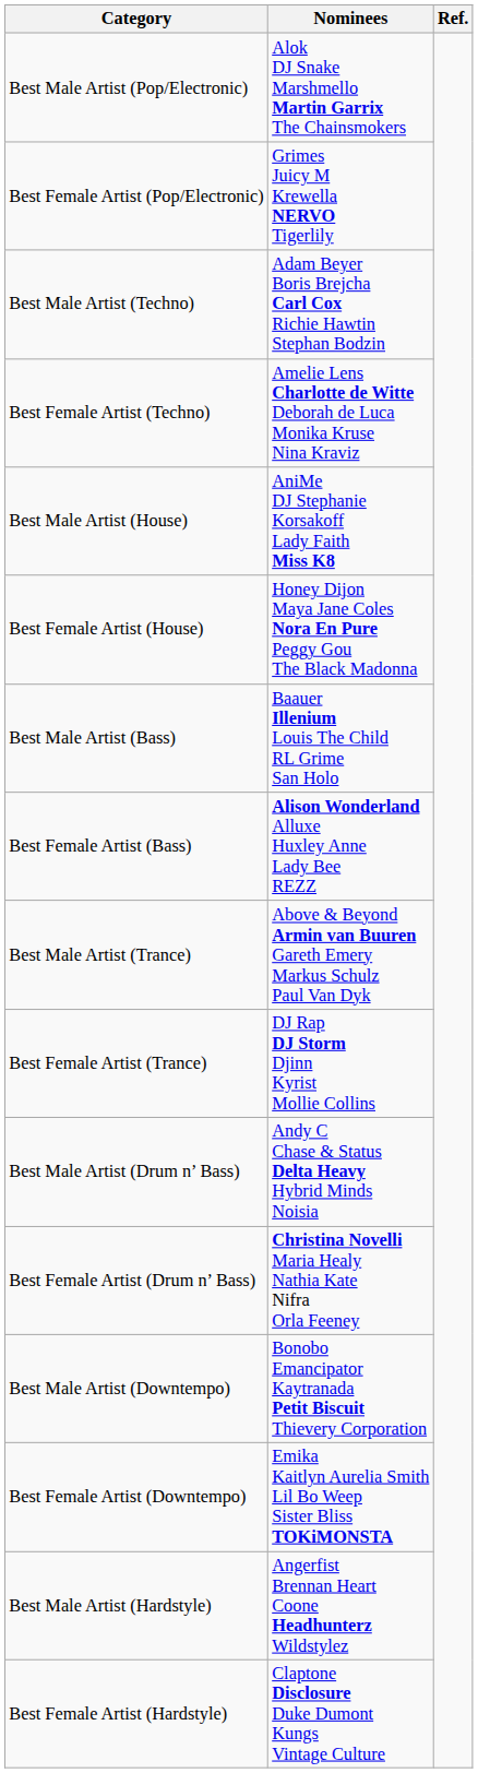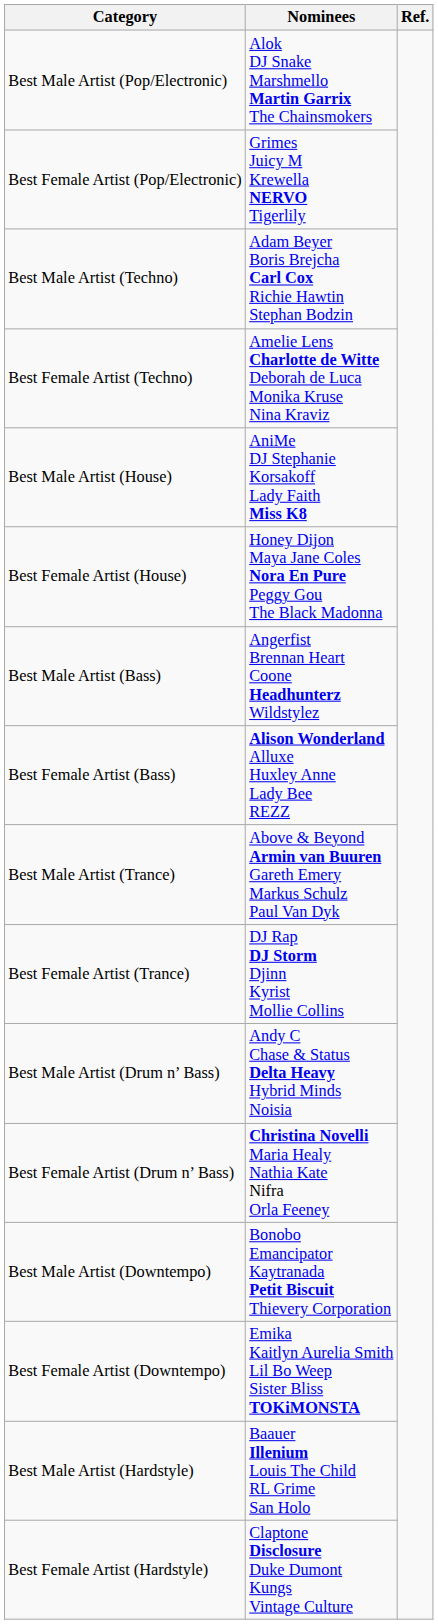 <table class="wikitable">
 <tr>
 <th>Category</th>
 <th>Nominees</th>
 <th>Ref.</th>
 </tr>
 <tr>
 <td>Best Male Artist (Pop/Electronic)</td>
 <td><a href='#'>Alok</a><br><a href='#'>DJ Snake</a><br><a href='#'>Marshmello</a><br> <strong><a href='#'>Martin Garrix</a></strong><br><a href='#'>The Chainsmokers</a></td>
 <td rowspan="16"></td>
 </tr>
 <tr>
 <td>Best Female Artist (Pop/Electronic)</td>
 <td><a href='#'>Grimes</a><br><a href='#'>Juicy M</a> <br><a href='#'>Krewella</a> <br> <strong><a href='#'>NERVO</a></strong><br><a href='#'>Tigerlily</a></td>
 </tr>
 <tr>
 <td>Best Male Artist (Techno)</td>
 <td><a href='#'>Adam Beyer</a> <br><a href='#'>Boris Brejcha</a> <br> <strong><a href='#'>Carl Cox</a></strong><br><a href='#'>Richie Hawtin</a><br><a href='#'>Stephan Bodzin</a></td>
 </tr>
 <tr>
 <td>Best Female Artist (Techno)</td>
 <td><a href='#'>Amelie Lens</a> <br> <strong><a href='#'>Charlotte de Witte</a></strong><br><a href='#'>Deborah de Luca</a><br><a href='#'>Monika Kruse</a><br><a href='#'>Nina Kraviz</a></td>
 </tr>
 <tr>
 <td>Best Male Artist (House)</td>
 <td><a href='#'>AniMe</a> <br><a href='#'>DJ Stephanie</a> <br><a href='#'>Korsakoff</a> <br><a href='#'>Lady Faith</a> <br> <strong><a href='#'>Miss K8</a></strong></td>
 </tr>
 <tr>
 <td>Best Female Artist (House)</td>
 <td><a href='#'>Honey Dijon</a> <br><a href='#'>Maya Jane Coles</a> <br> <strong><a href='#'>Nora En Pure</a></strong><br><a href='#'>Peggy Gou</a> <br><a href='#'>The Black Madonna</a></td>
 </tr>
 <tr>
 <td>Best Male Artist (Bass)</td>
-<td><a href='#'>Baauer</a> <br> <strong><a href='#'>Illenium</a></strong><br><a href='#'>Louis The Child</a> <br><a href='#'>RL Grime</a> <br><a href='#'>San Holo</a></td>
+<td><a href='#'>Angerfist</a> <br><a href='#'>Brennan Heart</a><br><a href='#'>Coone</a><br> <strong><a href='#'>Headhunterz</a></strong><br><a href='#'>Wildstylez</a></td>
 </tr>
 <tr>
 <td>Best Female Artist (Bass)</td>
 <td> <strong><a href='#'>Alison Wonderland</a> </strong><br><a href='#'>Alluxe</a> <br><a href='#'>Huxley Anne</a> <br><a href='#'>Lady Bee</a> <br><a href='#'>REZZ</a></td>
 </tr>
 <tr>
 <td>Best Male Artist (Trance)</td>
 <td><a href='#'>Above & Beyond</a><br> <strong><a href='#'>Armin van Buuren</a></strong><br><a href='#'>Gareth Emery</a><br><a href='#'>Markus Schulz</a><br><a href='#'>Paul Van Dyk</a></td>
 </tr>
 <tr>
 <td>Best Female Artist (Trance)</td>
 <td><a href='#'>DJ Rap</a><br> <strong><a href='#'>DJ Storm</a></strong><br><a href='#'>Djinn</a><br><a href='#'>Kyrist</a> <br><a href='#'>Mollie Collins</a></td>
 </tr>
 <tr>
 <td>Best Male Artist (Drum n’ Bass)</td>
 <td><a href='#'>Andy C</a><br><a href='#'>Chase & Status</a><br> <strong><a href='#'>Delta Heavy</a></strong><br><a href='#'>Hybrid Minds</a> <br><a href='#'>Noisia</a></td>
 </tr>
 <tr>
 <td>Best Female Artist (Drum n’ Bass)</td>
 <td> <strong><a href='#'>Christina Novelli</a></strong><br><a href='#'>Maria Healy</a> <br><a href='#'>Nathia Kate</a> <br>Nifra <br><a href='#'>Orla Feeney</a></td>
 </tr>
 <tr>
 <td>Best Male Artist (Downtempo)</td>
 <td><a href='#'>Bonobo</a><br><a href='#'>Emancipator</a><br><a href='#'>Kaytranada</a><br> <strong><a href='#'>Petit Biscuit</a></strong><br><a href='#'>Thievery Corporation</a></td>
 </tr>
 <tr>
 <td>Best Female Artist (Downtempo)</td>
 <td><a href='#'>Emika</a> <br><a href='#'>Kaitlyn Aurelia Smith</a><br><a href='#'>Lil Bo Weep</a><br><a href='#'>Sister Bliss</a><br> <strong><a href='#'>TOKiMONSTA</a></strong></td>
 </tr>
 <tr>
 <td>Best Male Artist (Hardstyle)</td>
-<td><a href='#'>Angerfist</a> <br><a href='#'>Brennan Heart</a><br><a href='#'>Coone</a><br> <strong><a href='#'>Headhunterz</a></strong><br><a href='#'>Wildstylez</a></td>
+<td><a href='#'>Baauer</a> <br> <strong><a href='#'>Illenium</a></strong><br><a href='#'>Louis The Child</a> <br><a href='#'>RL Grime</a> <br><a href='#'>San Holo</a></td>
 </tr>
 <tr>
 <td>Best Female Artist (Hardstyle)</td>
 <td><a href='#'>Claptone</a> <br> <strong><a href='#'>Disclosure</a></strong><br><a href='#'>Duke Dumont</a><br><a href='#'>Kungs</a><br><a href='#'>Vintage Culture</a></td>
 </tr>
 </table>
